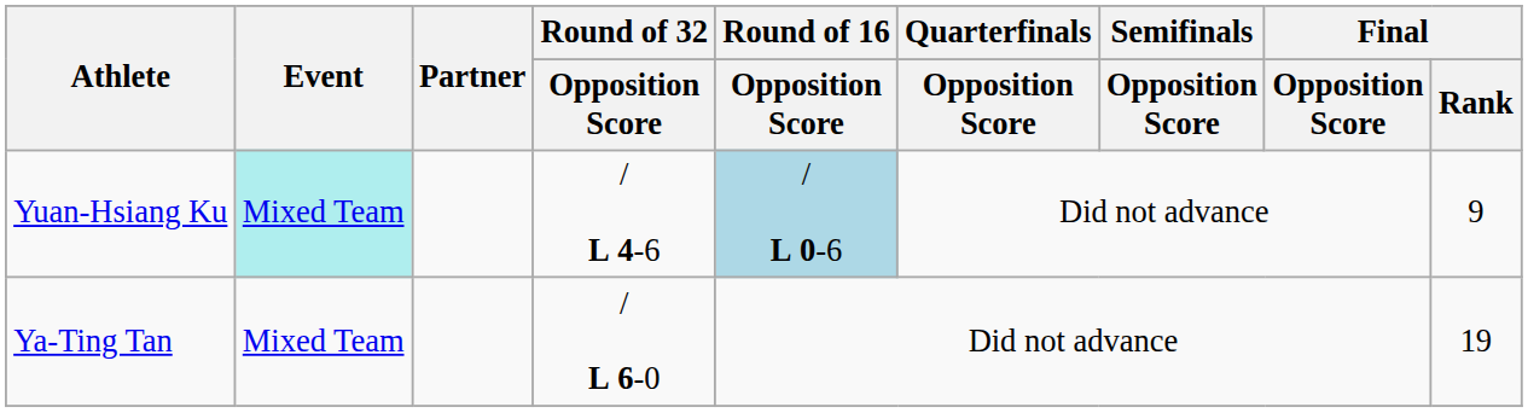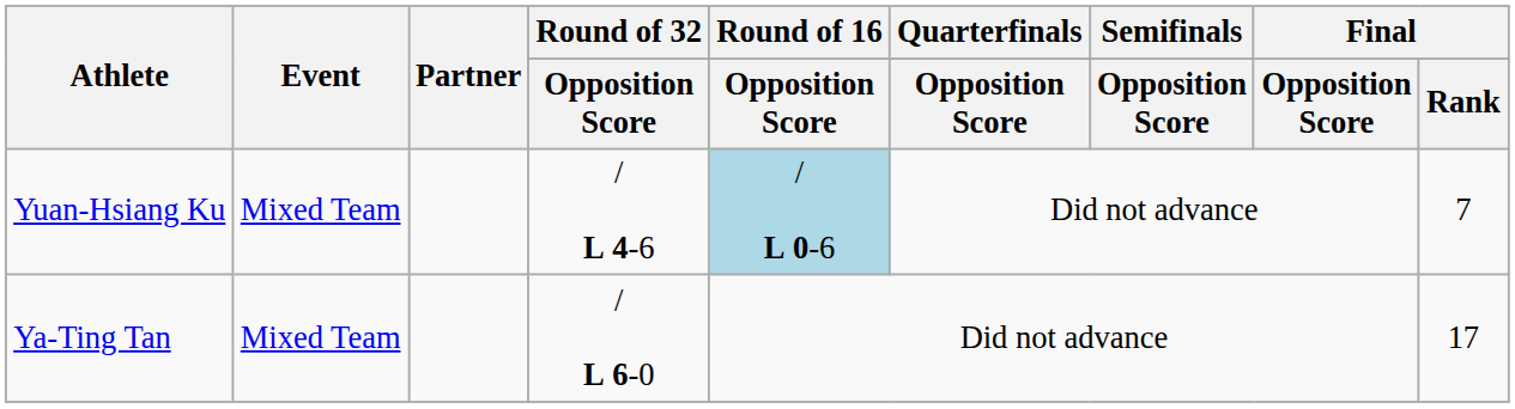 <table class="wikitable" border="1" style="font-size:90%">
 <tr>
 <th rowspan=2>Athlete</th>
 <th rowspan=2>Event</th>
 <th rowspan=2>Partner</th>
 <th>Round of 32</th>
 <th>Round of 16</th>
 <th>Quarterfinals</th>
 <th>Semifinals</th>
 <th colspan=2>Final</th>
 </tr>
 <tr>
 <th>Opposition<br>Score</th>
 <th>Opposition<br>Score</th>
 <th>Opposition<br>Score</th>
 <th>Opposition<br>Score</th>
 <th>Opposition<br>Score</th>
 <th>Rank</th>
 </tr>
 <tr>
 <td><a href='#'>Yuan-Hsiang Ku</a></td>
-<td style="background: paleturquoise;"><a href='#'>Mixed Team</a></td>
+<td><a href='#'>Mixed Team</a></td>
 <td></td>
 <td align=center>/ <br>  <br> <strong>L</strong> <strong>4</strong>-6</td>
 <td align=center style="background: lightblue;">/ <br>  <br> <strong>L</strong> <strong>0</strong>-6</td>
 <td colspan=3 align=center>Did not advance</td>
-<td align=center>9</td>
+<td align=center>7</td>
 </tr>
 <tr>
 <td><a href='#'>Ya-Ting Tan</a></td>
 <td><a href='#'>Mixed Team</a></td>
 <td></td>
 <td align=center>/ <br>  <br> <strong>L</strong> <strong>6</strong>-0</td>
 <td colspan=4 align=center>Did not advance</td>
-<td align=center>19</td>
+<td align=center>17</td>
 </tr>
 </table>
